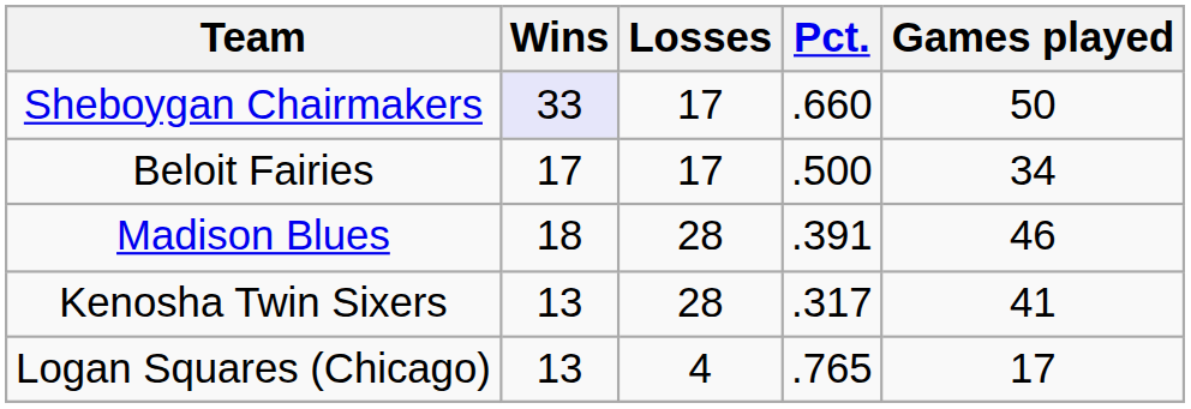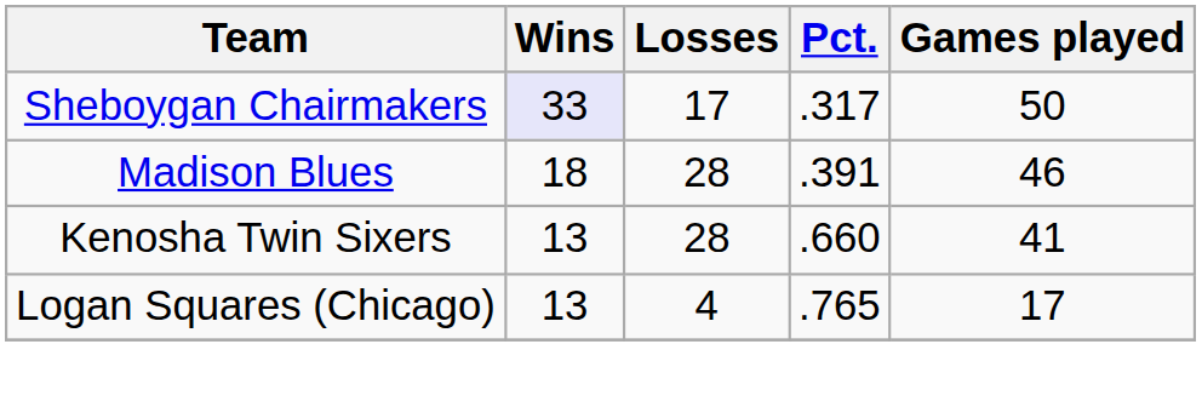 <table class="sortable wikitable" style="text-align:center">
 <tr>
 <th>Team</th>
 <th>Wins</th>
 <th>Losses</th>
 <th><a href='#'>Pct.</a></th>
 <th>Games played</th>
 </tr>
 <tr>
 <td><a href='#'>Sheboygan Chairmakers</a></td>
 <td style="background: lavender;">33</td>
 <td>17</td>
-<td>.660</td>
+<td>.317</td>
 <td>50</td>
-</tr>
-<tr>
-<td>Beloit Fairies</td>
-<td>17</td>
-<td>17</td>
-<td>.500</td>
-<td>34</td>
 </tr>
 <tr>
 <td><a href='#'>Madison Blues</a></td>
 <td>18</td>
 <td>28</td>
 <td>.391</td>
 <td>46</td>
 </tr>
 <tr>
 <td>Kenosha Twin Sixers</td>
 <td>13</td>
 <td>28</td>
-<td>.317</td>
+<td>.660</td>
 <td>41</td>
 </tr>
 <tr>
 <td>Logan Squares (Chicago)</td>
 <td>13</td>
 <td>4</td>
 <td>.765</td>
 <td>17</td>
 </tr>
 <tr>
 </tr>
 </table>
